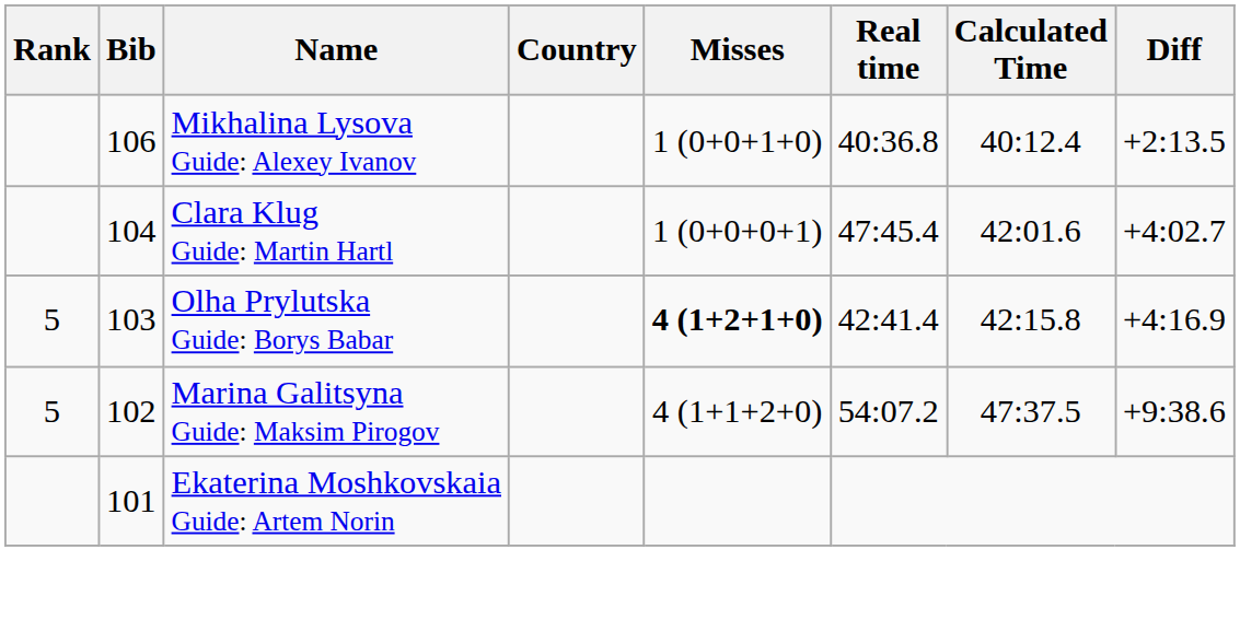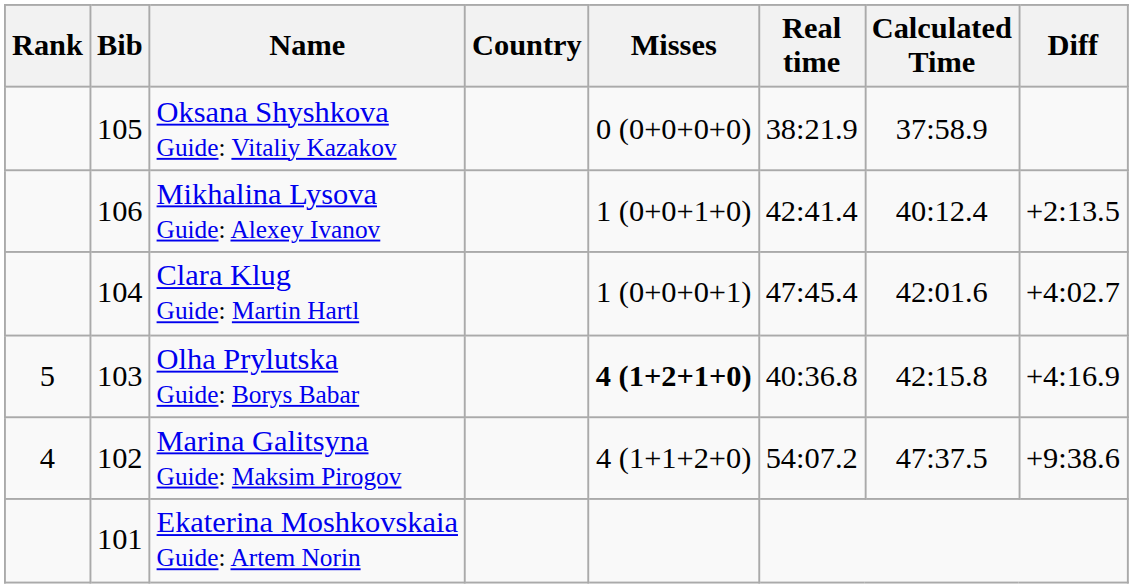 <table class="wikitable sortable" style="text-align:center">
 <tr>
 <th>Rank</th>
 <th>Bib</th>
 <th>Name</th>
 <th>Country</th>
 <th>Misses</th>
 <th>Real<br>time</th>
 <th>Calculated<br>Time</th>
 <th>Diff</th>
 </tr>
 <tr>
 <td></td>
+<td>105</td>
+<td align="left"><a href='#'>Oksana Shyshkova</a><br><small><a href='#'>Guide</a>: <a href='#'>Vitaliy Kazakov</a></small></td>
+<td align="left"></td>
+<td>0 (0+0+0+0)</td>
+<td>38:21.9</td>
+<td>37:58.9</td>
+<td></td>
+</tr>
+<tr>
+<td></td>
 <td>106</td>
 <td align="left"><a href='#'>Mikhalina Lysova</a><br><small><a href='#'>Guide</a>: <a href='#'>Alexey Ivanov</a></small></td>
 <td align="left"></td>
 <td>1 (0+0+1+0)</td>
-<td>40:36.8</td>
+<td>42:41.4</td>
 <td>40:12.4</td>
 <td>+2:13.5</td>
 </tr>
 <tr>
 <td></td>
 <td>104</td>
 <td align="left"><a href='#'>Clara Klug</a><br><small><a href='#'>Guide</a>: <a href='#'>Martin Hartl</a></small></td>
 <td align="left"></td>
 <td>1 (0+0+0+1)</td>
 <td>47:45.4</td>
 <td>42:01.6</td>
 <td>+4:02.7</td>
 </tr>
 <tr>
 <td>5</td>
 <td>103</td>
 <td align="left"><a href='#'>Olha Prylutska</a><br><small><a href='#'>Guide</a>: <a href='#'>Borys Babar</a></small></td>
 <td align="left"></td>
 <td><strong>4 (1+2+1+0)</strong></td>
-<td>42:41.4</td>
+<td>40:36.8</td>
 <td>42:15.8</td>
 <td>+4:16.9</td>
 </tr>
 <tr>
-<td>5</td>
+<td>4</td>
 <td>102</td>
 <td align="left"><a href='#'>Marina Galitsyna</a><br><small><a href='#'>Guide</a>: <a href='#'>Maksim Pirogov</a></small></td>
 <td align="left"></td>
 <td>4 (1+1+2+0)</td>
 <td>54:07.2</td>
 <td>47:37.5</td>
 <td>+9:38.6</td>
 </tr>
 <tr>
 <td></td>
 <td>101</td>
 <td align="left"><a href='#'>Ekaterina Moshkovskaia</a><br><small><a href='#'>Guide</a>: <a href='#'>Artem Norin</a></small></td>
 <td align="left"></td>
 <td></td>
 <td colspan="3"></td>
 </tr>
 </table>
